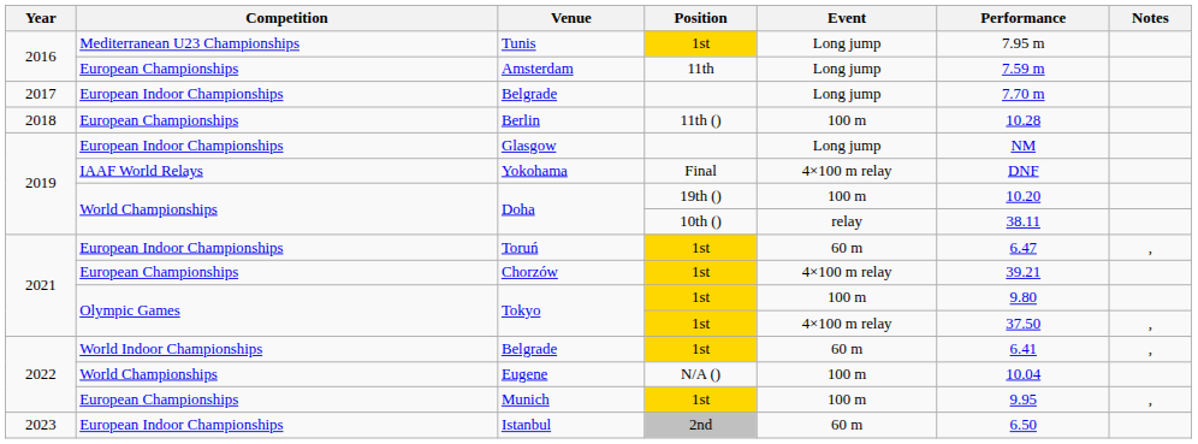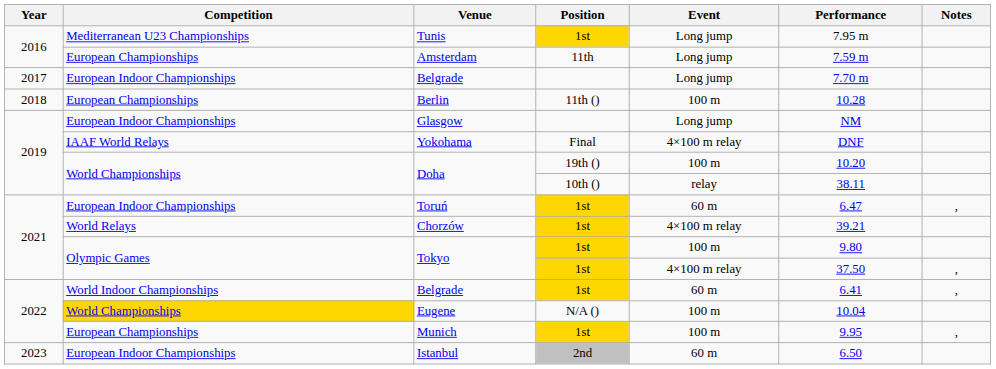 <table class="wikitable sortable" width=70% style="font-size:90%; text-align:center;">
 <tr>
 <th>Year</th>
 <th>Competition</th>
 <th>Venue</th>
 <th>Position</th>
 <th>Event</th>
 <th>Performance</th>
 <th>Notes</th>
 </tr>
 <tr>
 <td rowspan=2>2016</td>
 <td align=left><a href='#'>Mediterranean U23 Championships</a></td>
 <td align=left> <a href='#'>Tunis</a></td>
 <td bgcolor=gold>1st</td>
 <td>Long jump</td>
 <td>7.95 m</td>
 <td></td>
 </tr>
 <tr>
 <td align=left><a href='#'>European Championships</a></td>
 <td align=left> <a href='#'>Amsterdam</a></td>
 <td>11th</td>
 <td>Long jump</td>
 <td><a href='#'>7.59 m</a></td>
 <td></td>
 </tr>
 <tr>
 <td>2017</td>
 <td align=left><a href='#'>European Indoor Championships</a></td>
 <td align=left> <a href='#'>Belgrade</a></td>
 <td></td>
 <td>Long jump</td>
 <td><a href='#'>7.70 m</a></td>
 <td></td>
 </tr>
 <tr>
 <td>2018</td>
 <td align=left><a href='#'>European Championships</a></td>
 <td align=left> <a href='#'>Berlin</a></td>
 <td>11th ()</td>
 <td>100 m</td>
 <td><a href='#'>10.28</a></td>
 <td></td>
 </tr>
 <tr>
 <td rowspan=4>2019</td>
 <td align=left><a href='#'>European Indoor Championships</a></td>
 <td align=left> <a href='#'>Glasgow</a></td>
 <td></td>
 <td>Long jump</td>
 <td><a href='#'>NM</a></td>
 <td></td>
 </tr>
 <tr>
 <td align=left><a href='#'>IAAF World Relays</a></td>
 <td align=left> <a href='#'>Yokohama</a></td>
 <td>Final</td>
 <td>4×100 m relay</td>
 <td><a href='#'>DNF</a></td>
 <td></td>
 </tr>
 <tr>
 <td align=left rowspan=2><a href='#'>World Championships</a></td>
 <td align=left rowspan=2> <a href='#'>Doha</a></td>
 <td>19th ()</td>
 <td>100 m</td>
 <td><a href='#'>10.20</a></td>
 <td></td>
 </tr>
 <tr>
 <td>10th ()</td>
 <td> relay</td>
 <td><a href='#'>38.11</a></td>
 <td></td>
 </tr>
 <tr>
 <td rowspan=4>2021</td>
 <td align=left><a href='#'>European Indoor Championships</a></td>
 <td align=left> <a href='#'>Toruń</a></td>
 <td bgcolor=gold>1st</td>
 <td>60 m</td>
 <td><a href='#'>6.47</a></td>
 <td>, </td>
 </tr>
 <tr>
-<td align=left><a href='#'>European Championships</a></td>
+<td align=left><a href='#'>World Relays</a></td>
 <td align=left> <a href='#'>Chorzów</a></td>
 <td bgcolor=gold>1st</td>
 <td>4×100 m relay</td>
 <td><a href='#'>39.21</a></td>
 <td></td>
 </tr>
 <tr>
 <td align=left rowspan=2><a href='#'>Olympic Games</a></td>
 <td align=left rowspan=2> <a href='#'>Tokyo</a></td>
 <td bgcolor=gold>1st</td>
 <td>100 m</td>
 <td><a href='#'>9.80</a></td>
 <td></td>
 </tr>
 <tr>
 <td bgcolor=gold>1st</td>
 <td>4×100 m relay</td>
 <td><a href='#'>37.50</a></td>
 <td>, </td>
 </tr>
 <tr>
 <td rowspan=3>2022</td>
 <td align=left><a href='#'>World Indoor Championships</a></td>
 <td align=left> <a href='#'>Belgrade</a></td>
 <td bgcolor=gold>1st</td>
 <td>60 m</td>
 <td><a href='#'>6.41</a></td>
 <td>, </td>
 </tr>
 <tr>
-<td align=left><a href='#'>World Championships</a></td>
+<td align=left style="background: gold;"><a href='#'>World Championships</a></td>
 <td align=left> <a href='#'>Eugene</a></td>
 <td>N/A ()</td>
 <td>100 m</td>
 <td><a href='#'>10.04</a></td>
 <td></td>
 </tr>
 <tr>
 <td align=left><a href='#'>European Championships</a></td>
 <td align=left> <a href='#'>Munich</a></td>
 <td bgcolor=gold>1st</td>
 <td>100 m</td>
 <td><a href='#'>9.95</a></td>
 <td>, </td>
 </tr>
 <tr>
 <td rowspan=1>2023</td>
 <td align=left><a href='#'>European Indoor Championships</a></td>
 <td align=left> <a href='#'>Istanbul</a></td>
 <td bgcolor=silver>2nd</td>
 <td>60 m</td>
 <td><a href='#'>6.50</a></td>
 <td></td>
 </tr>
 </table>
